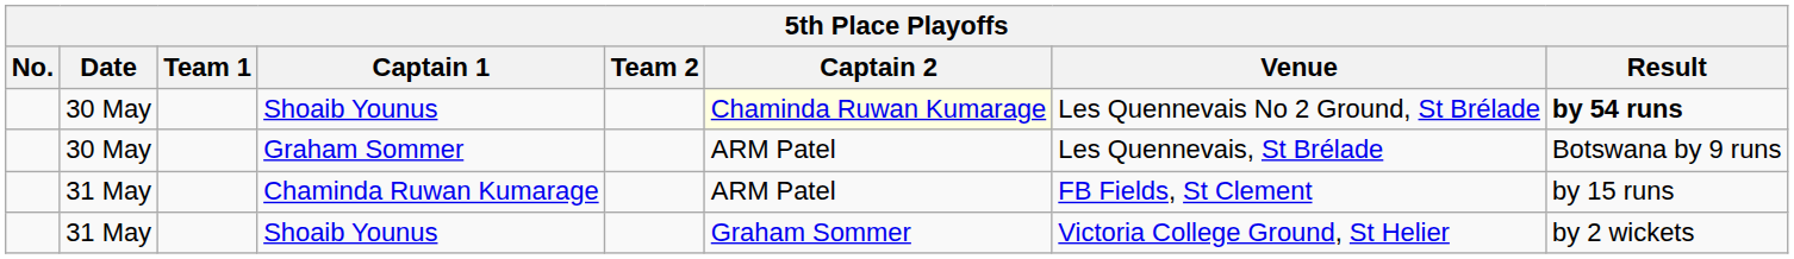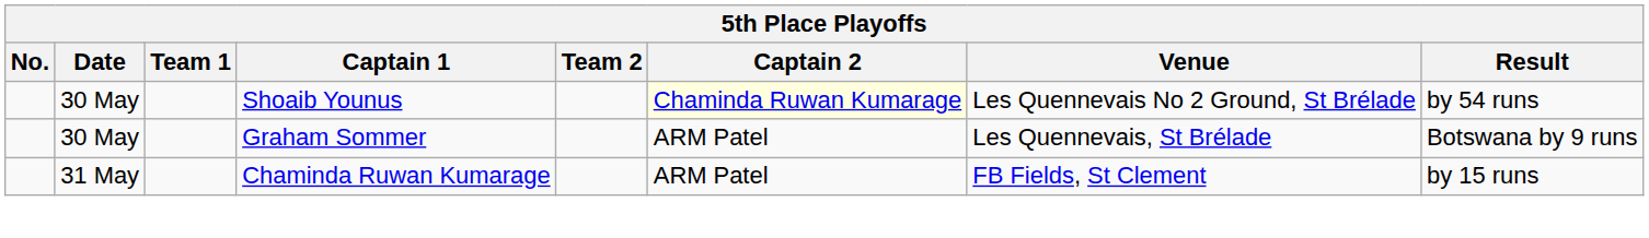 <table class="wikitable">
 <tr>
 <th colspan="8">5th Place Playoffs</th>
 </tr>
 <tr>
 <th>No.</th>
 <th>Date</th>
 <th>Team 1</th>
 <th>Captain 1</th>
 <th>Team 2</th>
 <th>Captain 2</th>
 <th>Venue</th>
 <th>Result</th>
 </tr>
 <tr>
 <td> </td>
 <td>30 May</td>
 <td></td>
 <td><a href='#'>Shoaib Younus</a></td>
 <td></td>
 <td style="background: lightyellow;"><a href='#'>Chaminda Ruwan Kumarage</a></td>
 <td>Les Quennevais No 2 Ground, <a href='#'>St Brélade</a></td>
-<td><strong> by 54 runs</strong></td>
+<td> by 54 runs</td>
 </tr>
 <tr>
 <td> </td>
 <td>30 May</td>
 <td></td>
 <td><a href='#'>Graham Sommer</a></td>
 <td></td>
 <td>ARM Patel</td>
 <td>Les Quennevais, <a href='#'>St Brélade</a></td>
 <td>Botswana by 9 runs</td>
 </tr>
 <tr>
 <td> </td>
 <td>31 May</td>
 <td></td>
 <td><a href='#'>Chaminda Ruwan Kumarage</a></td>
 <td></td>
 <td>ARM Patel</td>
 <td><a href='#'>FB Fields</a>, <a href='#'>St Clement</a></td>
 <td> by 15 runs</td>
 </tr>
-<tr>
-<td> </td>
-<td>31 May</td>
-<td></td>
-<td><a href='#'>Shoaib Younus</a></td>
-<td></td>
-<td><a href='#'>Graham Sommer</a></td>
-<td><a href='#'>Victoria College Ground</a>, <a href='#'>St Helier</a></td>
-<td> by 2 wickets</td>
-</tr>
 </table>
